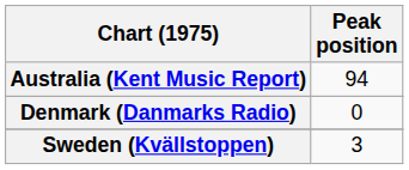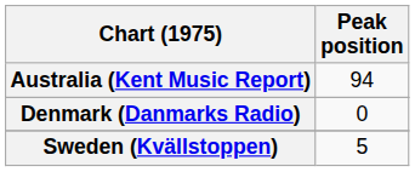 <table class="wikitable sortable plainrowheaders" style="text-align:center">
 <tr>
 <th>Chart (1975)</th>
 <th>Peak<br>position</th>
 </tr>
 <tr>
 <th scope="row">Australia (<a href='#'>Kent Music Report</a>)</th>
 <td>94</td>
 </tr>
 <tr>
 </tr>
 <tr>
 <th scope="row">Denmark (<a href='#'>Danmarks Radio</a>)</th>
 <td>0</td>
 </tr>
 <tr>
 </tr>
 <tr>
 <th scope="row">Sweden (<a href='#'>Kvällstoppen</a>)</th>
-<td>3</td>
+<td>5</td>
 </tr>
 </table>
